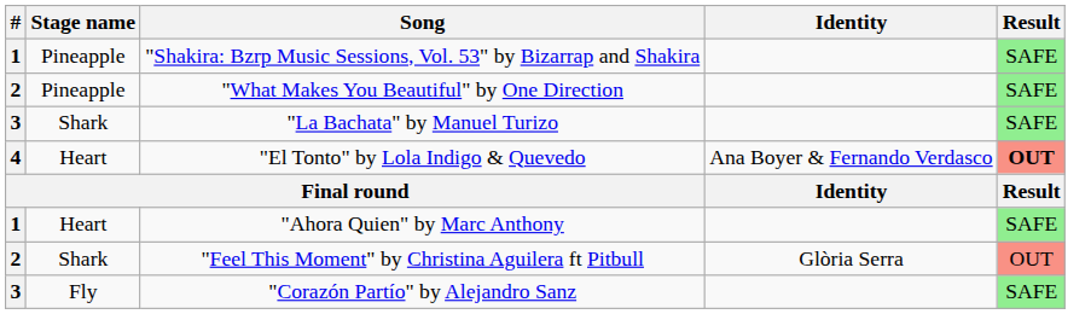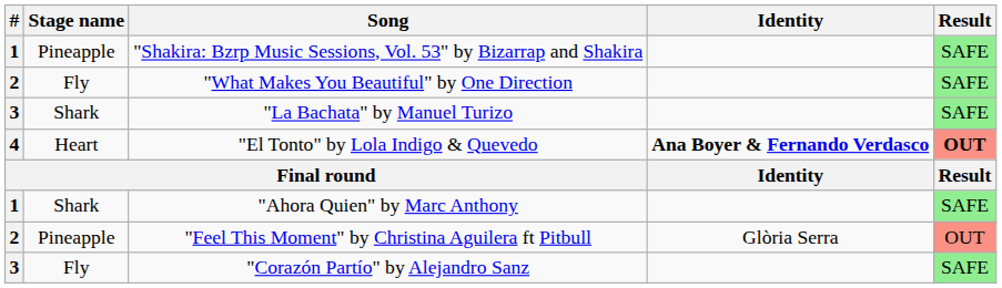 <table class="wikitable plainrowheaders" style="text-align:center">
 <tr>
 <th>#</th>
 <th>Stage name</th>
 <th>Song</th>
 <th>Identity</th>
 <th>Result</th>
 </tr>
 <tr>
 <th>1</th>
 <td>Pineapple</td>
 <td>"<a href='#'>Shakira: Bzrp Music Sessions, Vol. 53</a>" by <a href='#'>Bizarrap</a> and <a href='#'>Shakira</a></td>
 <td></td>
 <td bgcolor="lightgreen">SAFE</td>
 </tr>
 <tr>
 <th>2</th>
-<td>Pineapple</td>
+<td>Fly</td>
 <td>"<a href='#'>What Makes You Beautiful</a>" by <a href='#'>One Direction</a></td>
 <td></td>
 <td bgcolor="lightgreen">SAFE</td>
 </tr>
 <tr>
 <th>3</th>
 <td>Shark</td>
 <td>"<a href='#'>La Bachata</a>" by <a href='#'>Manuel Turizo</a></td>
 <td></td>
 <td bgcolor="lightgreen">SAFE</td>
 </tr>
 <tr>
 <th>4</th>
 <td>Heart</td>
 <td>"El Tonto" by <a href='#'>Lola Indigo</a> & <a href='#'>Quevedo</a></td>
-<td>Ana Boyer & <a href='#'>Fernando Verdasco</a></td>
+<td><strong>Ana Boyer & <a href='#'>Fernando Verdasco</a></strong></td>
 <td bgcolor="#F99185"><strong>OUT</strong></td>
 </tr>
 <tr>
 <th colspan="3">Final round</th>
 <th>Identity</th>
 <th>Result</th>
 </tr>
 <tr>
 <th>1</th>
-<td>Heart</td>
+<td>Shark</td>
 <td>"Ahora Quien" by <a href='#'>Marc Anthony</a></td>
 <td></td>
 <td bgcolor="lightgreen">SAFE</td>
 </tr>
 <tr>
 <th>2</th>
-<td>Shark</td>
+<td>Pineapple</td>
 <td>"<a href='#'>Feel This Moment</a>" by <a href='#'>Christina Aguilera</a> ft <a href='#'>Pitbull</a></td>
 <td>Glòria Serra</td>
 <td bgcolor="#F99185">OUT</td>
 </tr>
 <tr>
 <th>3</th>
 <td>Fly</td>
 <td>"<a href='#'>Corazón Partío</a>" by <a href='#'>Alejandro Sanz</a></td>
 <td></td>
 <td bgcolor="lightgreen">SAFE</td>
 </tr>
 </table>
